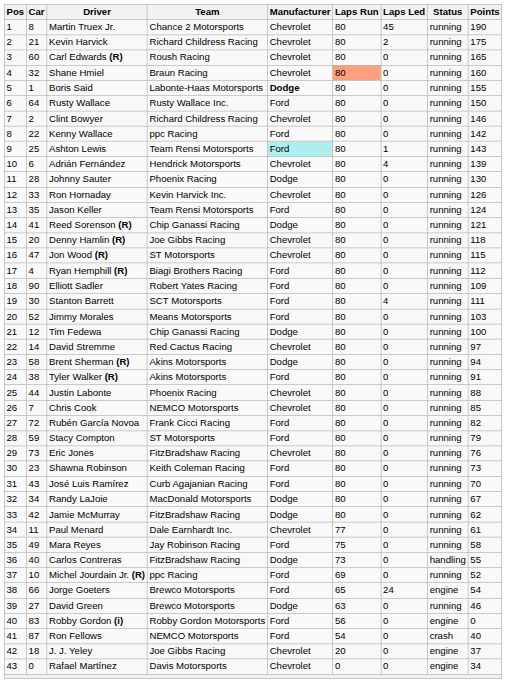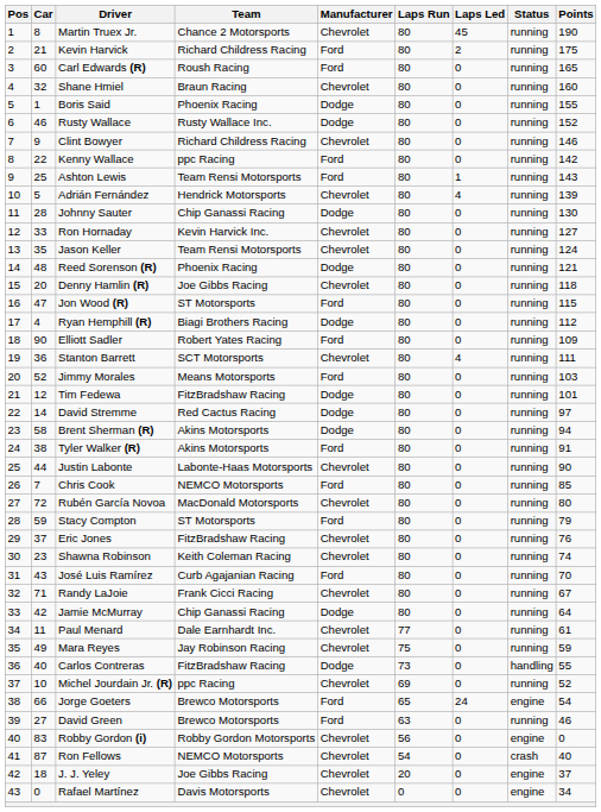 <table class="sortable wikitable" border="1">
 <tr>
 <th>Pos</th>
 <th>Car</th>
 <th>Driver</th>
 <th>Team</th>
 <th>Manufacturer</th>
 <th>Laps Run</th>
 <th>Laps Led</th>
 <th>Status</th>
 <th>Points</th>
 </tr>
 <tr>
 <td>1</td>
 <td>8</td>
 <td>Martin Truex Jr.</td>
 <td>Chance 2 Motorsports</td>
 <td>Chevrolet</td>
 <td>80</td>
 <td>45</td>
 <td>running</td>
 <td>190</td>
 </tr>
 <tr>
 <td>2</td>
 <td>21</td>
 <td>Kevin Harvick</td>
 <td>Richard Childress Racing</td>
-<td>Chevrolet</td>
+<td>Ford</td>
 <td>80</td>
 <td>2</td>
 <td>running</td>
 <td>175</td>
 </tr>
 <tr>
 <td>3</td>
 <td>60</td>
 <td>Carl Edwards <strong>(R)</strong></td>
 <td>Roush Racing</td>
-<td>Chevrolet</td>
+<td>Ford</td>
 <td>80</td>
 <td>0</td>
 <td>running</td>
 <td>165</td>
 </tr>
 <tr>
 <td>4</td>
 <td>32</td>
 <td>Shane Hmiel</td>
 <td>Braun Racing</td>
 <td>Chevrolet</td>
-<td style="background: lightsalmon;">80</td>
+<td>80</td>
 <td>0</td>
 <td>running</td>
 <td>160</td>
 </tr>
 <tr>
 <td>5</td>
 <td>1</td>
 <td>Boris Said</td>
-<td>Labonte-Haas Motorsports</td>
-<td><strong>Dodge</strong></td>
+<td>Phoenix Racing</td>
+<td>Dodge</td>
 <td>80</td>
 <td>0</td>
 <td>running</td>
 <td>155</td>
 </tr>
 <tr>
 <td>6</td>
-<td>64</td>
+<td>46</td>
 <td>Rusty Wallace</td>
 <td>Rusty Wallace Inc.</td>
-<td>Ford</td>
+<td>Dodge</td>
 <td>80</td>
 <td>0</td>
 <td>running</td>
-<td>150</td>
+<td>152</td>
 </tr>
 <tr>
 <td>7</td>
-<td>2</td>
+<td>9</td>
 <td>Clint Bowyer</td>
 <td>Richard Childress Racing</td>
 <td>Chevrolet</td>
 <td>80</td>
 <td>0</td>
 <td>running</td>
 <td>146</td>
 </tr>
 <tr>
 <td>8</td>
 <td>22</td>
 <td>Kenny Wallace</td>
 <td>ppc Racing</td>
 <td>Ford</td>
 <td>80</td>
 <td>0</td>
 <td>running</td>
 <td>142</td>
 </tr>
 <tr>
 <td>9</td>
 <td>25</td>
 <td>Ashton Lewis</td>
 <td>Team Rensi Motorsports</td>
-<td style="background: paleturquoise;">Ford</td>
+<td>Ford</td>
 <td>80</td>
 <td>1</td>
 <td>running</td>
 <td>143</td>
 </tr>
 <tr>
 <td>10</td>
-<td>6</td>
+<td>5</td>
 <td>Adrián Fernández</td>
 <td>Hendrick Motorsports</td>
 <td>Chevrolet</td>
 <td>80</td>
 <td>4</td>
 <td>running</td>
 <td>139</td>
 </tr>
 <tr>
 <td>11</td>
 <td>28</td>
 <td>Johnny Sauter</td>
-<td>Phoenix Racing</td>
+<td>Chip Ganassi Racing</td>
 <td>Dodge</td>
 <td>80</td>
 <td>0</td>
 <td>running</td>
 <td>130</td>
 </tr>
 <tr>
 <td>12</td>
 <td>33</td>
 <td>Ron Hornaday</td>
 <td>Kevin Harvick Inc.</td>
 <td>Chevrolet</td>
 <td>80</td>
 <td>0</td>
 <td>running</td>
-<td>126</td>
+<td>127</td>
 </tr>
 <tr>
 <td>13</td>
 <td>35</td>
 <td>Jason Keller</td>
 <td>Team Rensi Motorsports</td>
-<td>Ford</td>
+<td>Chevrolet</td>
 <td>80</td>
 <td>0</td>
 <td>running</td>
 <td>124</td>
 </tr>
 <tr>
 <td>14</td>
-<td>41</td>
+<td>48</td>
 <td>Reed Sorenson <strong>(R)</strong></td>
-<td>Chip Ganassi Racing</td>
+<td>Phoenix Racing</td>
 <td>Dodge</td>
 <td>80</td>
 <td>0</td>
 <td>running</td>
 <td>121</td>
 </tr>
 <tr>
 <td>15</td>
 <td>20</td>
 <td>Denny Hamlin <strong>(R)</strong></td>
 <td>Joe Gibbs Racing</td>
 <td>Chevrolet</td>
 <td>80</td>
 <td>0</td>
 <td>running</td>
 <td>118</td>
 </tr>
 <tr>
 <td>16</td>
 <td>47</td>
 <td>Jon Wood <strong>(R)</strong></td>
 <td>ST Motorsports</td>
-<td>Chevrolet</td>
+<td>Ford</td>
 <td>80</td>
 <td>0</td>
 <td>running</td>
 <td>115</td>
 </tr>
 <tr>
 <td>17</td>
 <td>4</td>
 <td>Ryan Hemphill <strong>(R)</strong></td>
 <td>Biagi Brothers Racing</td>
-<td>Ford</td>
+<td>Dodge</td>
 <td>80</td>
 <td>0</td>
 <td>running</td>
 <td>112</td>
 </tr>
 <tr>
 <td>18</td>
 <td>90</td>
 <td>Elliott Sadler</td>
 <td>Robert Yates Racing</td>
 <td>Ford</td>
 <td>80</td>
 <td>0</td>
 <td>running</td>
 <td>109</td>
 </tr>
 <tr>
 <td>19</td>
-<td>30</td>
+<td>36</td>
 <td>Stanton Barrett</td>
 <td>SCT Motorsports</td>
-<td>Ford</td>
+<td>Chevrolet</td>
 <td>80</td>
 <td>4</td>
 <td>running</td>
 <td>111</td>
 </tr>
 <tr>
 <td>20</td>
 <td>52</td>
 <td>Jimmy Morales</td>
 <td>Means Motorsports</td>
 <td>Ford</td>
 <td>80</td>
 <td>0</td>
 <td>running</td>
 <td>103</td>
 </tr>
 <tr>
 <td>21</td>
 <td>12</td>
 <td>Tim Fedewa</td>
-<td>Chip Ganassi Racing</td>
+<td>FitzBradshaw Racing</td>
 <td>Dodge</td>
 <td>80</td>
 <td>0</td>
 <td>running</td>
-<td>100</td>
+<td>101</td>
 </tr>
 <tr>
 <td>22</td>
 <td>14</td>
 <td>David Stremme</td>
 <td>Red Cactus Racing</td>
-<td>Chevrolet</td>
+<td>Dodge</td>
 <td>80</td>
 <td>0</td>
 <td>running</td>
 <td>97</td>
 </tr>
 <tr>
 <td>23</td>
 <td>58</td>
 <td>Brent Sherman <strong>(R)</strong></td>
 <td>Akins Motorsports</td>
 <td>Dodge</td>
 <td>80</td>
 <td>0</td>
 <td>running</td>
 <td>94</td>
 </tr>
 <tr>
 <td>24</td>
 <td>38</td>
 <td>Tyler Walker <strong>(R)</strong></td>
 <td>Akins Motorsports</td>
 <td>Ford</td>
 <td>80</td>
 <td>0</td>
 <td>running</td>
 <td>91</td>
 </tr>
 <tr>
 <td>25</td>
 <td>44</td>
 <td>Justin Labonte</td>
-<td>Phoenix Racing</td>
+<td>Labonte-Haas Motorsports</td>
 <td>Chevrolet</td>
 <td>80</td>
 <td>0</td>
 <td>running</td>
-<td>88</td>
+<td>90</td>
 </tr>
 <tr>
 <td>26</td>
 <td>7</td>
 <td>Chris Cook</td>
 <td>NEMCO Motorsports</td>
-<td>Chevrolet</td>
+<td>Ford</td>
 <td>80</td>
 <td>0</td>
 <td>running</td>
 <td>85</td>
 </tr>
 <tr>
 <td>27</td>
 <td>72</td>
 <td>Rubén García Novoa</td>
-<td>Frank Cicci Racing</td>
-<td>Ford</td>
+<td>MacDonald Motorsports</td>
+<td>Chevrolet</td>
 <td>80</td>
 <td>0</td>
 <td>running</td>
-<td>82</td>
+<td>80</td>
 </tr>
 <tr>
 <td>28</td>
 <td>59</td>
 <td>Stacy Compton</td>
 <td>ST Motorsports</td>
 <td>Ford</td>
 <td>80</td>
 <td>0</td>
 <td>running</td>
 <td>79</td>
 </tr>
 <tr>
 <td>29</td>
-<td>73</td>
+<td>37</td>
 <td>Eric Jones</td>
 <td>FitzBradshaw Racing</td>
 <td>Chevrolet</td>
 <td>80</td>
 <td>0</td>
 <td>running</td>
 <td>76</td>
 </tr>
 <tr>
 <td>30</td>
 <td>23</td>
 <td>Shawna Robinson</td>
 <td>Keith Coleman Racing</td>
-<td>Ford</td>
+<td>Chevrolet</td>
 <td>80</td>
 <td>0</td>
 <td>running</td>
-<td>73</td>
+<td>74</td>
 </tr>
 <tr>
 <td>31</td>
 <td>43</td>
 <td>José Luis Ramírez</td>
 <td>Curb Agajanian Racing</td>
 <td>Ford</td>
 <td>80</td>
 <td>0</td>
 <td>running</td>
 <td>70</td>
 </tr>
 <tr>
 <td>32</td>
-<td>34</td>
+<td>71</td>
 <td>Randy LaJoie</td>
-<td>MacDonald Motorsports</td>
-<td>Dodge</td>
+<td>Frank Cicci Racing</td>
+<td>Chevrolet</td>
 <td>80</td>
 <td>0</td>
 <td>running</td>
 <td>67</td>
 </tr>
 <tr>
 <td>33</td>
 <td>42</td>
 <td>Jamie McMurray</td>
-<td>FitzBradshaw Racing</td>
+<td>Chip Ganassi Racing</td>
 <td>Dodge</td>
 <td>80</td>
 <td>0</td>
 <td>running</td>
-<td>62</td>
+<td>64</td>
 </tr>
 <tr>
 <td>34</td>
 <td>11</td>
 <td>Paul Menard</td>
 <td>Dale Earnhardt Inc.</td>
 <td>Chevrolet</td>
 <td>77</td>
 <td>0</td>
 <td>running</td>
 <td>61</td>
 </tr>
 <tr>
 <td>35</td>
 <td>49</td>
 <td>Mara Reyes</td>
 <td>Jay Robinson Racing</td>
-<td>Ford</td>
+<td>Chevrolet</td>
 <td>75</td>
 <td>0</td>
 <td>running</td>
-<td>58</td>
+<td>59</td>
 </tr>
 <tr>
 <td>36</td>
 <td>40</td>
 <td>Carlos Contreras</td>
 <td>FitzBradshaw Racing</td>
 <td>Dodge</td>
 <td>73</td>
 <td>0</td>
 <td>handling</td>
 <td>55</td>
 </tr>
 <tr>
 <td>37</td>
 <td>10</td>
 <td>Michel Jourdain Jr. <strong>(R)</strong></td>
 <td>ppc Racing</td>
-<td>Ford</td>
+<td>Chevrolet</td>
 <td>69</td>
 <td>0</td>
 <td>running</td>
 <td>52</td>
 </tr>
 <tr>
 <td>38</td>
 <td>66</td>
 <td>Jorge Goeters</td>
 <td>Brewco Motorsports</td>
 <td>Ford</td>
 <td>65</td>
 <td>24</td>
 <td>engine</td>
 <td>54</td>
 </tr>
 <tr>
 <td>39</td>
 <td>27</td>
 <td>David Green</td>
 <td>Brewco Motorsports</td>
-<td>Dodge</td>
+<td>Ford</td>
 <td>63</td>
 <td>0</td>
 <td>running</td>
 <td>46</td>
 </tr>
 <tr>
 <td>40</td>
 <td>83</td>
 <td>Robby Gordon <strong>(i)</strong></td>
 <td>Robby Gordon Motorsports</td>
-<td>Ford</td>
+<td>Chevrolet</td>
 <td>56</td>
 <td>0</td>
 <td>engine</td>
 <td>0</td>
 </tr>
 <tr>
 <td>41</td>
 <td>87</td>
 <td>Ron Fellows</td>
 <td>NEMCO Motorsports</td>
-<td>Ford</td>
+<td>Chevrolet</td>
 <td>54</td>
 <td>0</td>
 <td>crash</td>
 <td>40</td>
 </tr>
 <tr>
 <td>42</td>
 <td>18</td>
 <td>J. J. Yeley</td>
 <td>Joe Gibbs Racing</td>
 <td>Chevrolet</td>
 <td>20</td>
 <td>0</td>
 <td>engine</td>
 <td>37</td>
 </tr>
 <tr>
 <td>43</td>
 <td>0</td>
 <td>Rafael Martínez</td>
 <td>Davis Motorsports</td>
 <td>Chevrolet</td>
 <td>0</td>
 <td>0</td>
 <td>engine</td>
 <td>34</td>
 </tr>
 <tr>
 <th colspan="9"></th>
 </tr>
 </table>
